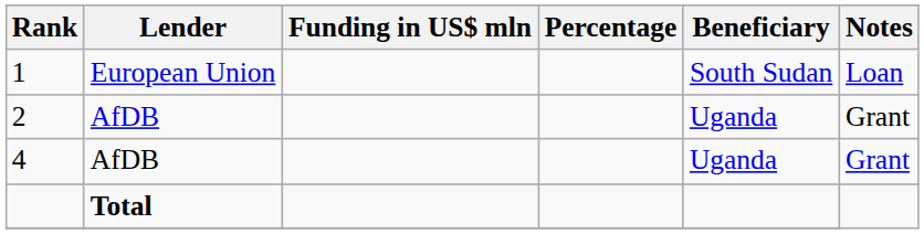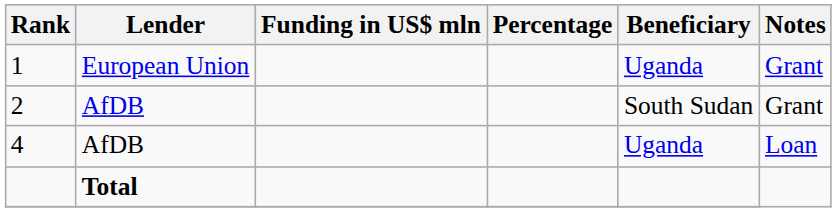 <table class="wikitable sortable" style="margin: 0.5em auto">
 <tr>
 <th>Rank</th>
 <th>Lender</th>
 <th>Funding in US$ mln</th>
 <th>Percentage</th>
 <th>Beneficiary</th>
 <th>Notes</th>
 </tr>
 <tr>
 <td>1</td>
 <td><a href='#'>European Union</a></td>
 <td></td>
 <td></td>
-<td><a href='#'>South Sudan</a></td>
-<td><a href='#'>Loan</a></td>
+<td><a href='#'>Uganda</a></td>
+<td><a href='#'>Grant</a></td>
 </tr>
 <tr>
 <td>2</td>
 <td><a href='#'>AfDB</a></td>
 <td></td>
 <td></td>
-<td><a href='#'>Uganda</a></td>
+<td>South Sudan</td>
 <td>Grant</td>
 </tr>
 <tr>
 <td>4</td>
 <td>AfDB</td>
 <td></td>
 <td></td>
 <td><a href='#'>Uganda</a></td>
-<td><a href='#'>Grant</a></td>
+<td><a href='#'>Loan</a></td>
 </tr>
 <tr>
 <td></td>
 <td><strong>Total</strong></td>
 <td></td>
 <td></td>
 <td></td>
 </tr>
 <tr>
 </tr>
 </table>
